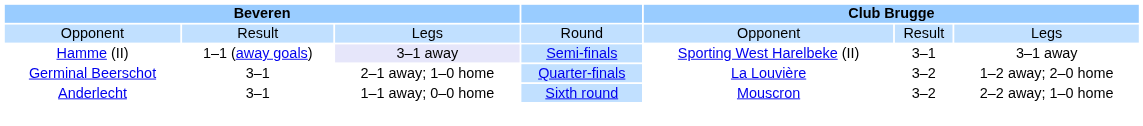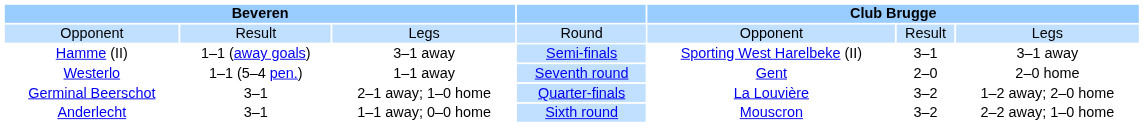 <table width="100%" style="text-align:center">
 <tr style="vertical-align:top; background:#9cf;">
 <th colspan=3 style="width:1*">Beveren</th>
 <th></th>
 <th colspan=3 style="width:1*">Club Brugge</th>
 </tr>
 <tr style="vertical-align:top; background:#c1e0ff;">
 <td>Opponent</td>
 <td>Result</td>
 <td>Legs</td>
 <td style="background:#c1e0ff;">Round</td>
 <td>Opponent</td>
 <td>Result</td>
 <td>Legs</td>
 </tr>
 <tr>
 <td><a href='#'>Hamme</a> (II)</td>
 <td>1–1 (<a href='#'>away goals</a>)</td>
-<td style="background: lavender;">3–1 away</td>
+<td>3–1 away</td>
 <td style="background:#c1e0ff;"><a href='#'>Semi-finals</a></td>
 <td><a href='#'>Sporting West Harelbeke</a> (II)</td>
 <td>3–1</td>
 <td>3–1 away</td>
+</tr>
+<tr>
+<td><a href='#'>Westerlo</a></td>
+<td>1–1 (5–4 <a href='#'>pen.</a>)</td>
+<td>1–1 away</td>
+<td style="background:#c1e0ff;"><a href='#'>Seventh round</a></td>
+<td><a href='#'>Gent</a></td>
+<td>2–0</td>
+<td>2–0 home</td>
 </tr>
 <tr>
 <td><a href='#'>Germinal Beerschot</a></td>
 <td>3–1</td>
 <td>2–1 away; 1–0 home</td>
 <td style="background:#c1e0ff;"><a href='#'>Quarter-finals</a></td>
 <td><a href='#'>La Louvière</a></td>
 <td>3–2</td>
 <td>1–2 away; 2–0 home</td>
 </tr>
 <tr>
 <td><a href='#'>Anderlecht</a></td>
 <td>3–1</td>
 <td>1–1 away; 0–0 home</td>
 <td style="background:#c1e0ff;"><a href='#'>Sixth round</a></td>
 <td><a href='#'>Mouscron</a></td>
 <td>3–2</td>
 <td>2–2 away; 1–0 home</td>
 </tr>
 </table>
